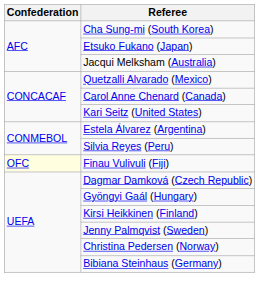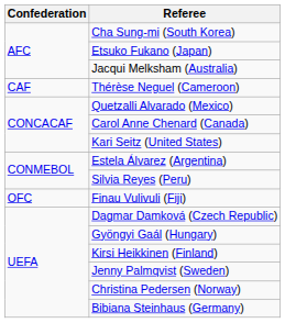 <table class="wikitable">
 <tr>
 <th>Confederation</th>
 <th>Referee</th>
 </tr>
 <tr>
 <td rowspan="3"><a href='#'>AFC</a></td>
 <td><a href='#'>Cha Sung-mi</a> (<a href='#'>South Korea</a>)</td>
 </tr>
 <tr>
 <td><a href='#'>Etsuko Fukano</a> (<a href='#'>Japan</a>)</td>
 </tr>
 <tr>
 <td>Jacqui Melksham (<a href='#'>Australia</a>)</td>
+</tr>
+<tr>
+<td><a href='#'>CAF</a></td>
+<td><a href='#'>Thérèse Neguel</a> (<a href='#'>Cameroon</a>)</td>
 </tr>
 <tr>
 <td rowspan="3"><a href='#'>CONCACAF</a></td>
 <td><a href='#'>Quetzalli Alvarado</a> (<a href='#'>Mexico</a>)</td>
 </tr>
 <tr>
 <td><a href='#'>Carol Anne Chenard</a> (<a href='#'>Canada</a>)</td>
 </tr>
 <tr>
 <td><a href='#'>Kari Seitz</a> (<a href='#'>United States</a>)</td>
 </tr>
 <tr>
 <td rowspan="2"><a href='#'>CONMEBOL</a></td>
 <td><a href='#'>Estela Álvarez</a> (<a href='#'>Argentina</a>)</td>
 </tr>
 <tr>
 <td><a href='#'>Silvia Reyes</a> (<a href='#'>Peru</a>)</td>
 </tr>
 <tr>
-<td style="background: lightyellow;"><a href='#'>OFC</a></td>
+<td><a href='#'>OFC</a></td>
 <td><a href='#'>Finau Vulivuli</a> (<a href='#'>Fiji</a>)</td>
 </tr>
 <tr>
 <td rowspan="6"><a href='#'>UEFA</a></td>
 <td><a href='#'>Dagmar Damková</a> (<a href='#'>Czech Republic</a>)</td>
 </tr>
 <tr>
 <td><a href='#'>Gyöngyi Gaál</a> (<a href='#'>Hungary</a>)</td>
 </tr>
 <tr>
 <td><a href='#'>Kirsi Heikkinen</a> (<a href='#'>Finland</a>)</td>
 </tr>
 <tr>
 <td><a href='#'>Jenny Palmqvist</a> (<a href='#'>Sweden</a>)</td>
 </tr>
 <tr>
 <td><a href='#'>Christina Pedersen</a> (<a href='#'>Norway</a>)</td>
 </tr>
 <tr>
 <td><a href='#'>Bibiana Steinhaus</a> (<a href='#'>Germany</a>)</td>
 </tr>
 </table>
